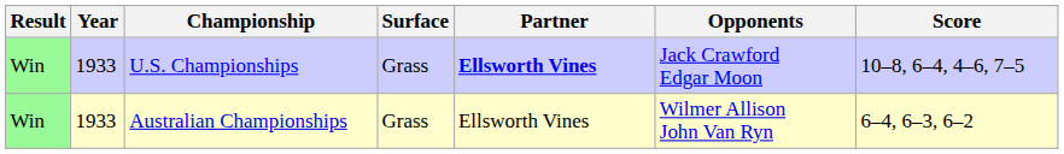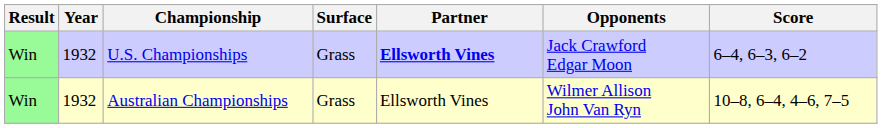 <table class="sortable wikitable">
 <tr>
 <th style="width:40px">Result</th>
 <th style="width:35px">Year</th>
 <th style="width:190px">Championship</th>
 <th style="width:50px">Surface</th>
 <th style="width:150px">Partner</th>
 <th style="width:150px">Opponents</th>
 <th style="width:150px" class="unsortable">Score</th>
 </tr>
 <tr style="background:#ccf;">
 <td style="background:#98fb98;">Win</td>
-<td>1933</td>
+<td>1932</td>
 <td><a href='#'>U.S. Championships</a></td>
 <td>Grass</td>
 <td><strong> <a href='#'>Ellsworth Vines</a></strong></td>
 <td> <a href='#'>Jack Crawford</a> <br>  <a href='#'>Edgar Moon</a></td>
-<td>10–8, 6–4, 4–6, 7–5</td>
+<td>6–4, 6–3, 6–2</td>
 </tr>
 <tr style="background:#ffc;">
 <td style="background:#98fb98;">Win</td>
-<td>1933</td>
+<td>1932</td>
 <td><a href='#'>Australian Championships</a></td>
 <td>Grass</td>
 <td> Ellsworth Vines</td>
 <td> <a href='#'>Wilmer Allison</a> <br>  <a href='#'>John Van Ryn</a></td>
-<td>6–4, 6–3, 6–2</td>
+<td>10–8, 6–4, 4–6, 7–5</td>
 </tr>
 </table>
